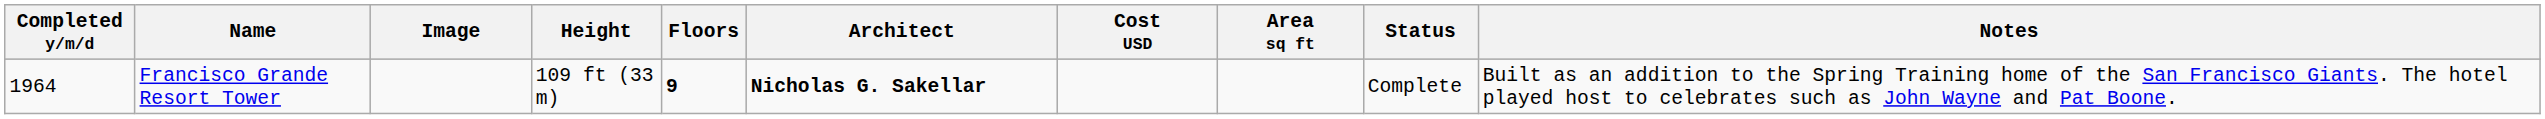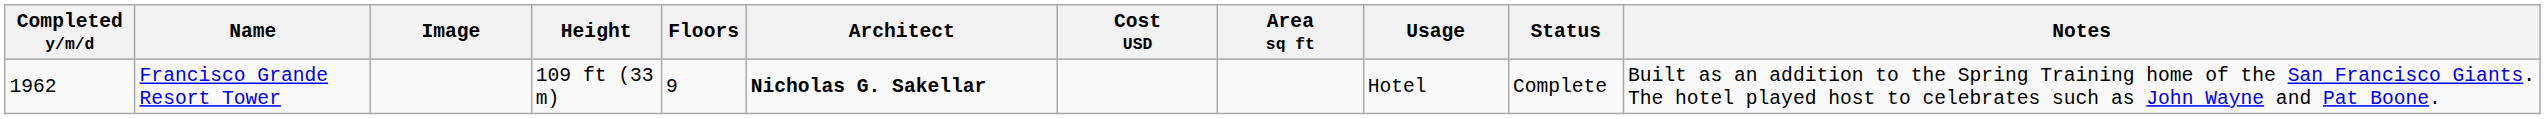 <table class="wikitable sortable" style="width:1680px;">
 <tr>
 <th style="width:80px;">Completed <br><small>y/m/d</small></th>
 <th style="width:150px;">Name</th>
 <th style="width:100px;" class="unsortable">Image</th>
 <th style="width:80px;" data-sort-="" type="number">Height</th>
 <th style="width:50px;" data-sort-="" type="number">Floors</th>
 <th style="width:200px;">Architect</th>
 <th style="width:100px;">Cost <br><small>USD</small></th>
 <th style="width:90px;">Area <br><small>sq ft</small></th>
+<th style="width:90px;">Usage</th>
 <th style="width:70px;">Status</th>
 <th class="unsortable">Notes</th>
 </tr>
 <tr>
-<td>1964</td>
+<td>1962</td>
 <td><a href='#'>Francisco Grande Resort Tower</a></td>
 <td></td>
 <td>109 ft (33 m)</td>
-<td><strong>9</strong></td>
+<td>9</td>
 <td><strong> Nicholas G. Sakellar</strong></td>
 <td></td>
 <td></td>
+<td>Hotel</td>
 <td><span>Complete</span></td>
 <td>Built as an addition to the Spring Training home of the <a href='#'>San Francisco Giants</a>. The hotel played host to celebrates such as <a href='#'>John Wayne</a> and <a href='#'>Pat Boone</a>.</td>
 </tr>
 </table>
